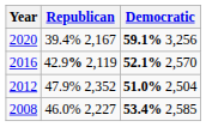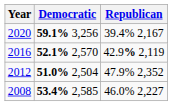 <table class="wikitable" style="float:middle; margin:1em; font-size:95%;">
 <tr>
 <th>Year</th>
+<th><a href='#'>Democratic</a></th>
 <th><a href='#'>Republican</a></th>
-<th><a href='#'>Democratic</a></th>
 </tr>
 <tr>
 <td align="center" ><a href='#'>2020</a></td>
+<td align="center" ><strong>59.1%</strong> 3,256</td>
 <td align="center" >39.4% 2,167</td>
-<td align="center" ><strong>59.1%</strong> 3,256</td>
 </tr>
 <tr>
 <td align="center" ><a href='#'>2016</a></td>
+<td align="center" ><strong>52.1%</strong> 2,570</td>
 <td align="center" >42.9<strong>%</strong> 2,119</td>
-<td align="center" ><strong>52.1%</strong> 2,570</td>
 </tr>
 <tr>
 <td align="center" ><a href='#'>2012</a></td>
+<td align="center" ><strong>51.0%</strong> 2,504</td>
 <td align="center" >47.9% 2,352</td>
-<td align="center" ><strong>51.0%</strong> 2,504</td>
 </tr>
 <tr>
 <td align="center" ><a href='#'>2008</a></td>
+<td align="center" ><strong>53.4%</strong> 2,585</td>
 <td align="center" >46.0% 2,227</td>
-<td align="center" ><strong>53.4%</strong> 2,585</td>
 </tr>
 </table>
